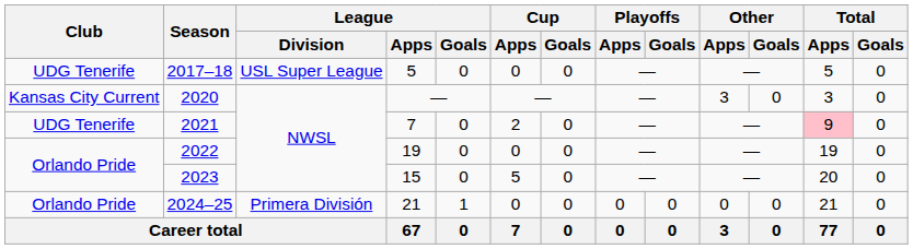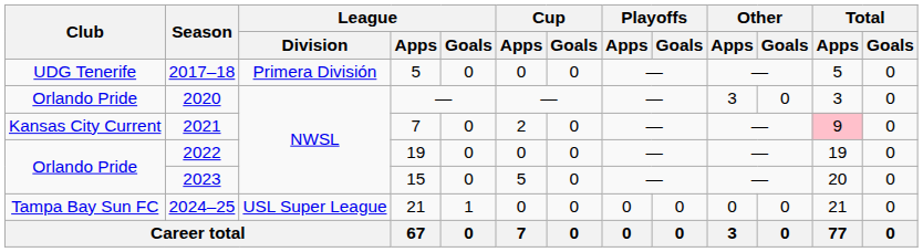 <table class="wikitable" style="text-align: center;">
 <tr>
 <th rowspan="2">Club</th>
 <th rowspan="2">Season</th>
 <th colspan="3">League</th>
 <th colspan="2">Cup</th>
 <th colspan="2">Playoffs</th>
 <th colspan="2">Other</th>
 <th colspan="2">Total</th>
 </tr>
 <tr>
 <th>Division</th>
 <th>Apps</th>
 <th>Goals</th>
 <th>Apps</th>
 <th>Goals</th>
 <th>Apps</th>
 <th>Goals</th>
 <th>Apps</th>
 <th>Goals</th>
 <th>Apps</th>
 <th>Goals</th>
 </tr>
 <tr>
 <td><a href='#'>UDG Tenerife</a></td>
 <td><a href='#'>2017–18</a></td>
-<td><a href='#'>USL Super League</a></td>
+<td><a href='#'>Primera División</a></td>
 <td>5</td>
 <td>0</td>
 <td>0</td>
 <td>0</td>
 <td colspan="2">—</td>
 <td colspan="2">—</td>
 <td>5</td>
 <td>0</td>
 </tr>
 <tr>
-<td><a href='#'>Kansas City Current</a></td>
+<td><a href='#'>Orlando Pride</a></td>
 <td><a href='#'>2020</a></td>
 <td rowspan="4"><a href='#'>NWSL</a></td>
 <td colspan="2">—</td>
 <td colspan="2">—</td>
 <td colspan="2">—</td>
 <td>3</td>
 <td>0</td>
 <td>3</td>
 <td>0</td>
 </tr>
 <tr>
-<td><a href='#'>UDG Tenerife</a></td>
+<td><a href='#'>Kansas City Current</a></td>
 <td><a href='#'>2021</a></td>
 <td>7</td>
 <td>0</td>
 <td>2</td>
 <td>0</td>
 <td colspan="2">—</td>
 <td colspan="2">—</td>
 <td style="background: pink;">9</td>
 <td>0</td>
 </tr>
 <tr>
 <td rowspan="2"><a href='#'>Orlando Pride</a></td>
 <td><a href='#'>2022</a></td>
 <td>19</td>
 <td>0</td>
 <td>0</td>
 <td>0</td>
 <td colspan="2">—</td>
 <td colspan="2">—</td>
 <td>19</td>
 <td>0</td>
 </tr>
 <tr>
 <td><a href='#'>2023</a></td>
 <td>15</td>
 <td>0</td>
 <td>5</td>
 <td>0</td>
 <td colspan="2">—</td>
 <td colspan="2">—</td>
 <td>20</td>
 <td>0</td>
 </tr>
 <tr>
-<td><a href='#'>Orlando Pride</a></td>
+<td><a href='#'>Tampa Bay Sun FC</a></td>
 <td><a href='#'>2024–25</a></td>
-<td><a href='#'>Primera División</a></td>
+<td><a href='#'>USL Super League</a></td>
 <td>21</td>
 <td>1</td>
 <td>0</td>
 <td>0</td>
 <td>0</td>
 <td>0</td>
 <td>0</td>
 <td>0</td>
 <td>21</td>
 <td>0</td>
 </tr>
 <tr>
 <th colspan="3">Career total</th>
 <th>67</th>
 <th>0</th>
 <th>7</th>
 <th>0</th>
 <th>0</th>
 <th>0</th>
 <th>3</th>
 <th>0</th>
 <th>77</th>
 <th>0</th>
 </tr>
 </table>
